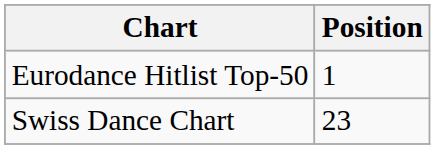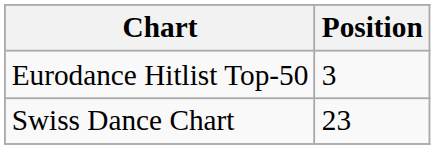 <table class="wikitable">
 <tr>
 <th>Chart</th>
 <th>Position</th>
 </tr>
 <tr>
 <td> Eurodance Hitlist Top-50</td>
-<td>1</td>
+<td>3</td>
 </tr>
 <tr>
 <td> Swiss Dance Chart</td>
 <td>23</td>
 </tr>
 </table>
